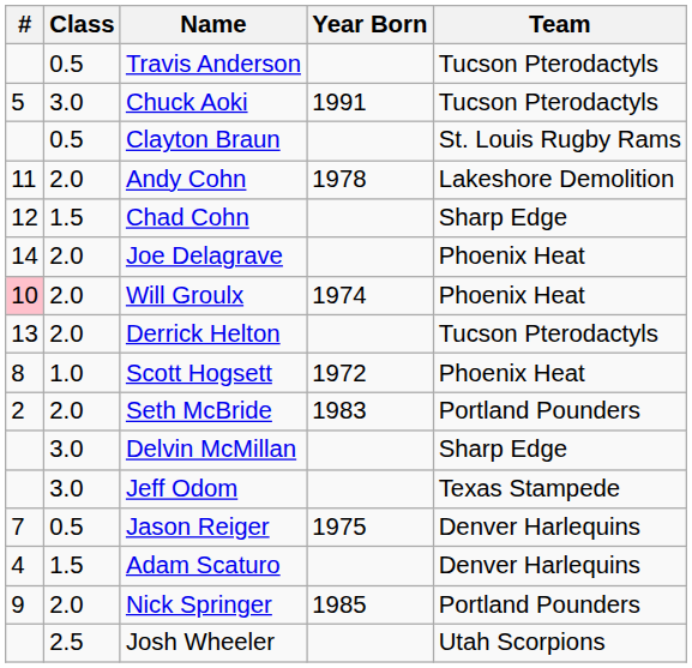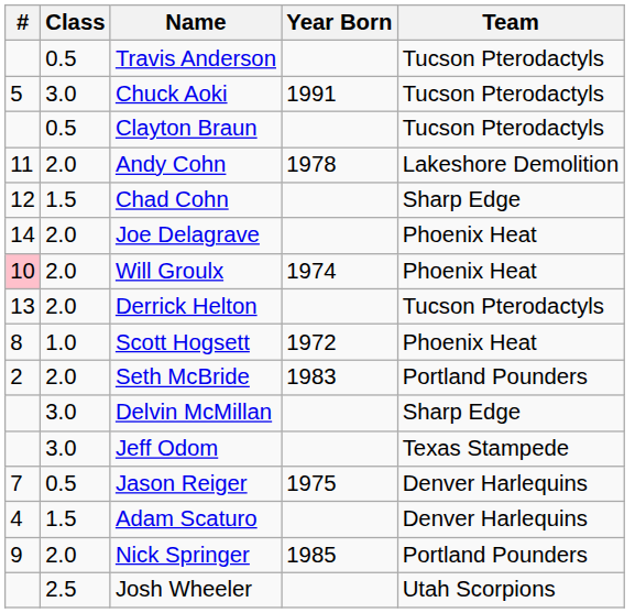 <table class="wikitable sortable">
 <tr>
 <th>#</th>
 <th>Class</th>
 <th>Name</th>
 <th>Year Born</th>
 <th>Team</th>
 </tr>
 <tr>
 <td></td>
 <td>0.5</td>
 <td><a href='#'>Travis Anderson</a></td>
 <td></td>
 <td>  Tucson Pterodactyls</td>
 </tr>
 <tr>
 <td>5</td>
 <td>3.0</td>
 <td><a href='#'>Chuck Aoki</a></td>
 <td>1991</td>
 <td>  Tucson Pterodactyls</td>
 </tr>
 <tr>
 <td></td>
 <td>0.5</td>
 <td><a href='#'>Clayton Braun</a></td>
 <td></td>
-<td>  St. Louis Rugby Rams</td>
+<td>  Tucson Pterodactyls</td>
 </tr>
 <tr>
 <td>11</td>
 <td>2.0</td>
 <td><a href='#'>Andy Cohn</a></td>
 <td>1978</td>
 <td>  Lakeshore Demolition</td>
 </tr>
 <tr>
 <td>12</td>
 <td>1.5</td>
 <td><a href='#'>Chad Cohn</a></td>
 <td></td>
 <td>  Sharp Edge</td>
 </tr>
 <tr>
 <td>14</td>
 <td>2.0</td>
 <td><a href='#'>Joe Delagrave</a></td>
 <td></td>
 <td>  Phoenix Heat</td>
 </tr>
 <tr>
 <td style="background: pink;">10</td>
 <td>2.0</td>
 <td><a href='#'>Will Groulx</a></td>
 <td>1974</td>
 <td>  Phoenix Heat</td>
 </tr>
 <tr>
 <td>13</td>
 <td>2.0</td>
 <td><a href='#'>Derrick Helton</a></td>
 <td></td>
 <td>  Tucson Pterodactyls</td>
 </tr>
 <tr>
 <td>8</td>
 <td>1.0</td>
 <td><a href='#'>Scott Hogsett</a></td>
 <td>1972</td>
 <td>  Phoenix Heat</td>
 </tr>
 <tr>
 <td>2</td>
 <td>2.0</td>
 <td><a href='#'>Seth McBride</a></td>
 <td>1983</td>
 <td>  Portland Pounders</td>
 </tr>
 <tr>
 <td></td>
 <td>3.0</td>
 <td><a href='#'>Delvin McMillan</a></td>
 <td></td>
 <td>  Sharp Edge</td>
 </tr>
 <tr>
 <td></td>
 <td>3.0</td>
 <td><a href='#'>Jeff Odom</a></td>
 <td></td>
 <td>  Texas Stampede</td>
 </tr>
 <tr>
 <td>7</td>
 <td>0.5</td>
 <td><a href='#'>Jason Reiger</a></td>
 <td>1975</td>
 <td>  Denver Harlequins</td>
 </tr>
 <tr>
 <td>4</td>
 <td>1.5</td>
 <td><a href='#'>Adam Scaturo</a></td>
 <td></td>
 <td>  Denver Harlequins</td>
 </tr>
 <tr>
 <td>9</td>
 <td>2.0</td>
 <td><a href='#'>Nick Springer</a></td>
 <td>1985</td>
 <td>  Portland Pounders</td>
 </tr>
 <tr>
 <td></td>
 <td>2.5</td>
 <td>Josh Wheeler</td>
 <td></td>
 <td> Utah Scorpions</td>
 </tr>
 </table>
